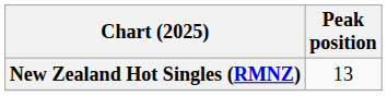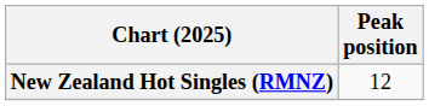 <table class="wikitable sortable plainrowheaders" style="text-align:center">
 <tr>
 <th scope="col">Chart (2025)</th>
 <th scope="col">Peak<br>position</th>
 </tr>
 <tr>
 <th scope="row">New Zealand Hot Singles (<a href='#'>RMNZ</a>)</th>
-<td>13</td>
+<td>12</td>
 </tr>
 <tr>
 </tr>
 <tr>
 </tr>
 </table>
